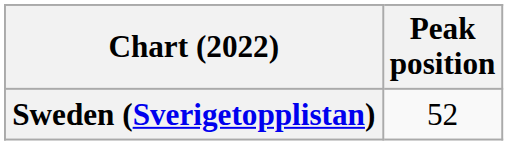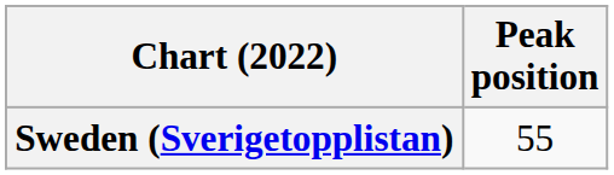 <table class="wikitable plainrowheaders" style="text-align:center">
 <tr>
 <th scope="col">Chart (2022)</th>
 <th scope="col">Peak<br>position</th>
 </tr>
 <tr>
 <th scope="row">Sweden (<a href='#'>Sverigetopplistan</a>)</th>
-<td>52</td>
+<td>55</td>
 </tr>
 </table>
